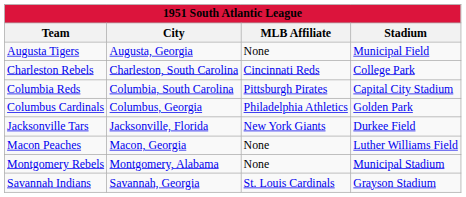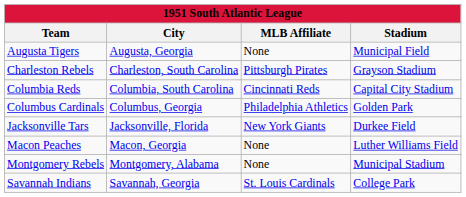 <table class="wikitable" style="width:auto">
 <tr>
 <td bgcolor="#DC143C" align="center" colspan="7"><strong><span>1951 South Atlantic League</span></strong></td>
 </tr>
 <tr>
 <th>Team</th>
 <th>City</th>
 <th>MLB Affiliate</th>
 <th>Stadium</th>
 </tr>
 <tr>
 <td><a href='#'>Augusta Tigers</a></td>
 <td><a href='#'>Augusta, Georgia</a></td>
 <td>None</td>
 <td><a href='#'>Municipal Field</a></td>
 </tr>
 <tr>
 <td><a href='#'>Charleston Rebels</a></td>
 <td><a href='#'>Charleston, South Carolina</a></td>
-<td><a href='#'>Cincinnati Reds</a></td>
-<td><a href='#'>College Park</a></td>
+<td><a href='#'>Pittsburgh Pirates</a></td>
+<td><a href='#'>Grayson Stadium</a></td>
 </tr>
 <tr>
 <td><a href='#'>Columbia Reds</a></td>
 <td><a href='#'>Columbia, South Carolina</a></td>
-<td><a href='#'>Pittsburgh Pirates</a></td>
+<td><a href='#'>Cincinnati Reds</a></td>
 <td><a href='#'>Capital City Stadium</a></td>
 </tr>
 <tr>
 <td><a href='#'>Columbus Cardinals</a></td>
 <td><a href='#'>Columbus, Georgia</a></td>
 <td><a href='#'>Philadelphia Athletics</a></td>
 <td><a href='#'>Golden Park</a></td>
 </tr>
 <tr>
 <td><a href='#'>Jacksonville Tars</a></td>
 <td><a href='#'>Jacksonville, Florida</a></td>
 <td><a href='#'>New York Giants</a></td>
 <td><a href='#'>Durkee Field</a></td>
 </tr>
 <tr>
 <td><a href='#'>Macon Peaches</a></td>
 <td><a href='#'>Macon, Georgia</a></td>
 <td>None</td>
 <td><a href='#'>Luther Williams Field</a></td>
 </tr>
 <tr>
 <td><a href='#'>Montgomery Rebels</a></td>
 <td><a href='#'>Montgomery, Alabama</a></td>
 <td>None</td>
 <td><a href='#'>Municipal Stadium</a></td>
 </tr>
 <tr>
 <td><a href='#'>Savannah Indians</a></td>
 <td><a href='#'>Savannah, Georgia</a></td>
 <td><a href='#'>St. Louis Cardinals</a></td>
-<td><a href='#'>Grayson Stadium</a></td>
+<td><a href='#'>College Park</a></td>
 </tr>
 </table>
